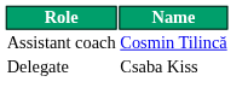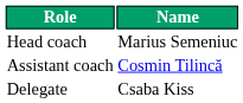 <table class="toccolours">
 <tr>
 <th style="background:#009F6B;color:#FFFFFF;border:1px solid #000000;">Role</th>
 <th style="background:#009F6B;color:#FFFFFF;border:1px solid #000000;">Name</th>
+</tr>
+<tr>
+<td>Head coach</td>
+<td> Marius Semeniuc</td>
 </tr>
 <tr>
 <td>Assistant coach</td>
 <td> <a href='#'>Cosmin Tilincă</a></td>
 </tr>
 <tr>
 <td>Delegate</td>
 <td> Csaba Kiss</td>
 </tr>
 </table>
